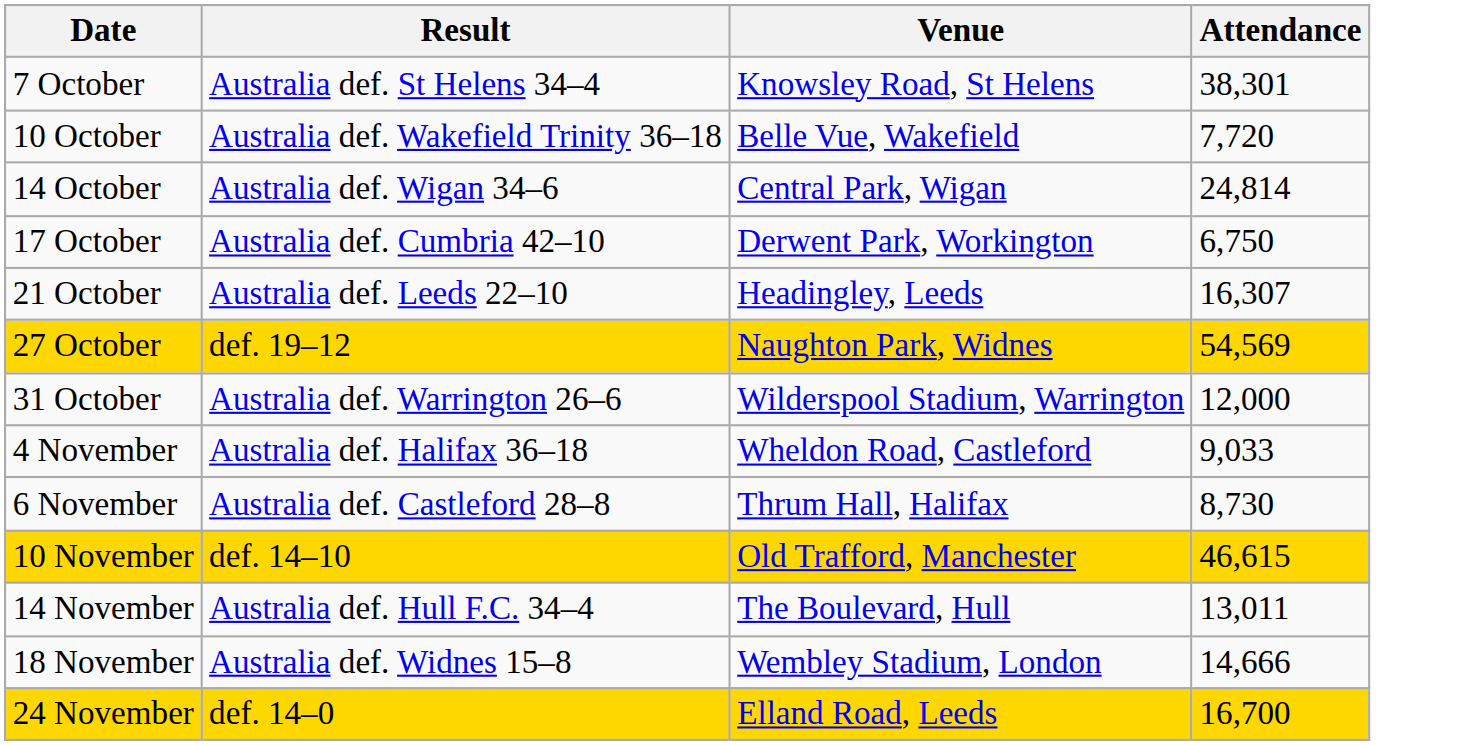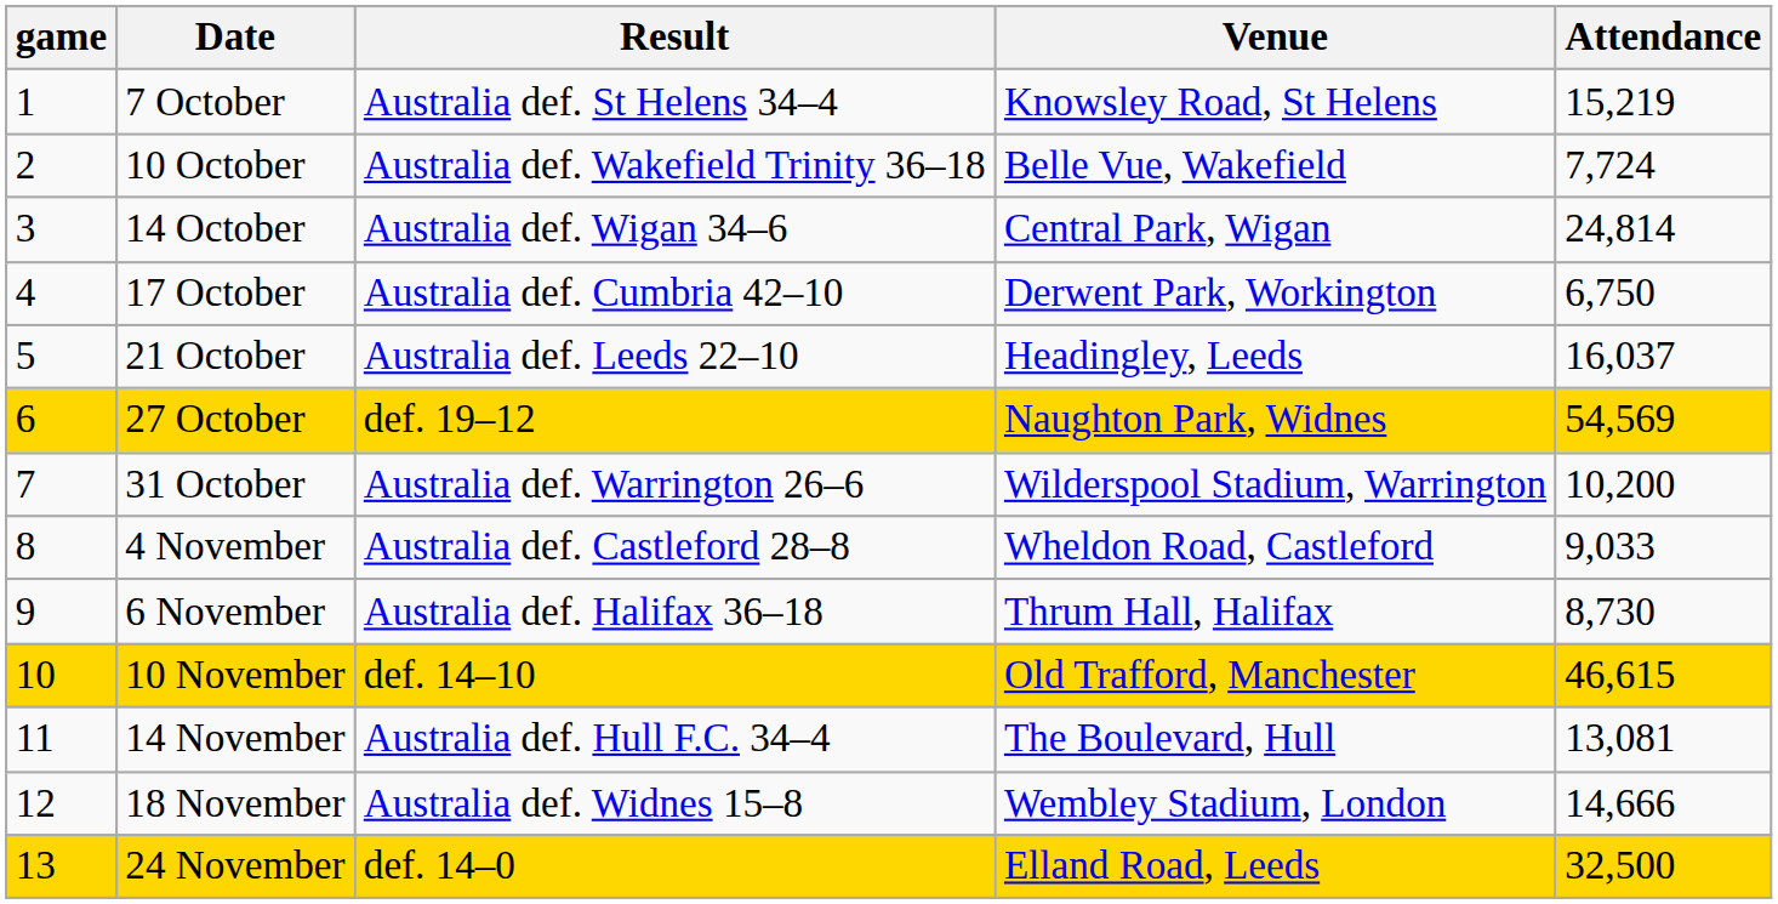 <table class="wikitable">
 <tr>
+<th>game</th>
 <th>Date</th>
 <th>Result</th>
 <th>Venue</th>
 <th>Attendance</th>
 </tr>
 <tr>
+<td>1</td>
 <td>7 October</td>
 <td> <a href='#'>Australia</a> def.  <a href='#'>St Helens</a> 34–4</td>
 <td><a href='#'>Knowsley Road</a>, <a href='#'>St Helens</a></td>
-<td>38,301</td>
+<td>15,219</td>
 </tr>
 <tr>
+<td>2</td>
 <td>10 October</td>
 <td> <a href='#'>Australia</a> def.  <a href='#'>Wakefield Trinity</a> 36–18</td>
 <td><a href='#'>Belle Vue</a>, <a href='#'>Wakefield</a></td>
-<td>7,720</td>
+<td>7,724</td>
 </tr>
 <tr>
+<td>3</td>
 <td>14 October</td>
 <td> <a href='#'>Australia</a> def.  <a href='#'>Wigan</a> 34–6</td>
 <td><a href='#'>Central Park</a>, <a href='#'>Wigan</a></td>
 <td>24,814</td>
 </tr>
 <tr>
+<td>4</td>
 <td>17 October</td>
 <td> <a href='#'>Australia</a> def.  <a href='#'>Cumbria</a> 42–10</td>
 <td><a href='#'>Derwent Park</a>, <a href='#'>Workington</a></td>
 <td>6,750</td>
 </tr>
 <tr>
+<td>5</td>
 <td>21 October</td>
 <td> <a href='#'>Australia</a> def.  <a href='#'>Leeds</a> 22–10</td>
 <td><a href='#'>Headingley</a>, <a href='#'>Leeds</a></td>
-<td>16,307</td>
+<td>16,037</td>
 </tr>
 <tr bgcolor=Gold>
+<td>6</td>
 <td>27 October</td>
 <td> def.  19–12</td>
 <td><a href='#'>Naughton Park</a>, <a href='#'>Widnes</a></td>
 <td>54,569</td>
 </tr>
 <tr>
+<td>7</td>
 <td>31 October</td>
 <td> <a href='#'>Australia</a> def.  <a href='#'>Warrington</a> 26–6</td>
 <td><a href='#'>Wilderspool Stadium</a>, <a href='#'>Warrington</a></td>
-<td>12,000</td>
+<td>10,200</td>
 </tr>
 <tr>
+<td>8</td>
 <td>4 November</td>
-<td> <a href='#'>Australia</a> def.  <a href='#'>Halifax</a> 36–18</td>
+<td> <a href='#'>Australia</a> def.  <a href='#'>Castleford</a> 28–8</td>
 <td><a href='#'>Wheldon Road</a>, <a href='#'>Castleford</a></td>
 <td>9,033</td>
 </tr>
 <tr>
+<td>9</td>
 <td>6 November</td>
-<td> <a href='#'>Australia</a> def.  <a href='#'>Castleford</a> 28–8</td>
+<td> <a href='#'>Australia</a> def.  <a href='#'>Halifax</a> 36–18</td>
 <td><a href='#'>Thrum Hall</a>, <a href='#'>Halifax</a></td>
 <td>8,730</td>
 </tr>
 <tr bgcolor=Gold>
+<td>10</td>
 <td>10 November</td>
 <td> def.  14–10</td>
 <td><a href='#'>Old Trafford</a>, <a href='#'>Manchester</a></td>
 <td>46,615</td>
 </tr>
 <tr>
+<td>11</td>
 <td>14 November</td>
 <td> <a href='#'>Australia</a> def.  <a href='#'>Hull F.C.</a> 34–4</td>
 <td><a href='#'>The Boulevard</a>, <a href='#'>Hull</a></td>
-<td>13,011</td>
+<td>13,081</td>
 </tr>
 <tr>
+<td>12</td>
 <td>18 November</td>
 <td> <a href='#'>Australia</a> def.  <a href='#'>Widnes</a> 15–8</td>
 <td><a href='#'>Wembley Stadium</a>, <a href='#'>London</a></td>
 <td>14,666</td>
 </tr>
 <tr bgcolor=Gold>
+<td>13</td>
 <td>24 November</td>
 <td> def.  14–0</td>
 <td><a href='#'>Elland Road</a>, <a href='#'>Leeds</a></td>
-<td>16,700</td>
+<td>32,500</td>
 </tr>
 </table>
